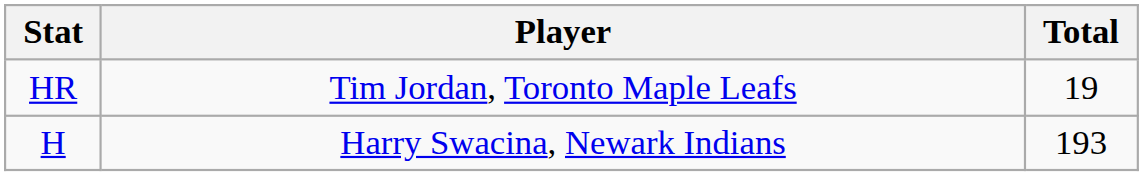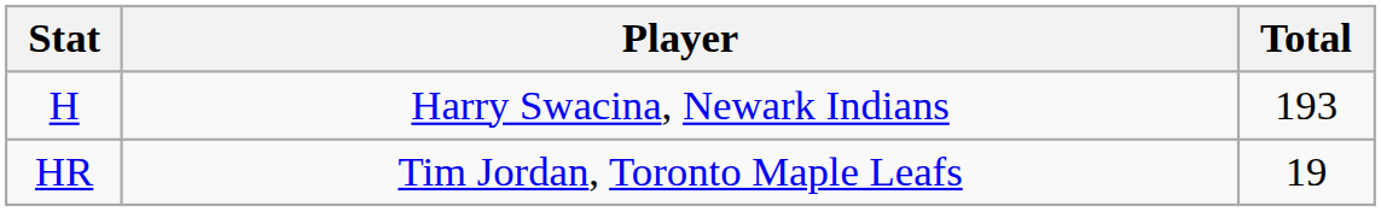 <table class="wikitable" width="33%" style="text-align:center;">
 <tr>
 <th width="5%">Stat</th>
 <th width="60%">Player</th>
 <th width="5%">Total</th>
 </tr>
 <tr>
+<td><a href='#'>H</a></td>
+<td><a href='#'>Harry Swacina</a>, <a href='#'>Newark Indians</a></td>
+<td>193</td>
+</tr>
+<tr>
 <td><a href='#'>HR</a></td>
 <td><a href='#'>Tim Jordan</a>, <a href='#'>Toronto Maple Leafs</a></td>
 <td>19</td>
 </tr>
-<tr>
-<td><a href='#'>H</a></td>
-<td><a href='#'>Harry Swacina</a>, <a href='#'>Newark Indians</a></td>
-<td>193</td>
-</tr>
 </table>
